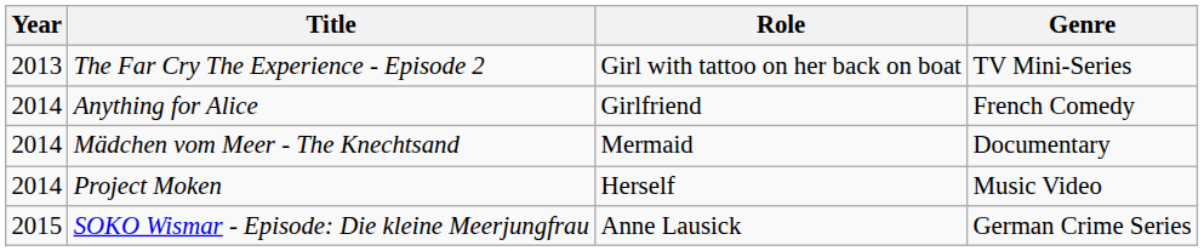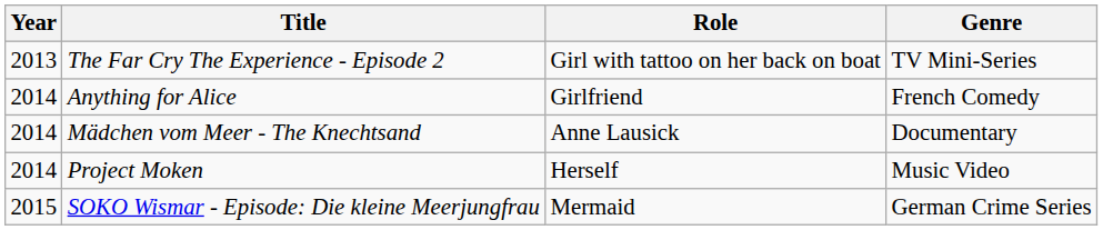 <table class="wikitable sortable">
 <tr>
 <th>Year</th>
 <th>Title</th>
 <th>Role</th>
 <th>Genre</th>
 </tr>
 <tr>
 <td>2013</td>
 <td><em>The Far Cry The Experience - Episode 2</em></td>
 <td>Girl with tattoo on her back on boat</td>
 <td>TV Mini-Series</td>
 </tr>
 <tr>
 <td>2014</td>
 <td><em>Anything for Alice</em></td>
 <td>Girlfriend</td>
 <td>French Comedy</td>
 </tr>
 <tr>
 <td>2014</td>
 <td><em>Mädchen vom Meer - The Knechtsand</em></td>
-<td>Mermaid</td>
+<td>Anne Lausick</td>
 <td>Documentary</td>
 </tr>
 <tr>
 <td>2014</td>
 <td><em>Project Moken</em></td>
 <td>Herself</td>
 <td>Music Video</td>
 </tr>
 <tr>
 <td>2015</td>
 <td><em><a href='#'>SOKO Wismar</a> - Episode: Die kleine Meerjungfrau</em></td>
-<td>Anne Lausick</td>
+<td>Mermaid</td>
 <td>German Crime Series</td>
 </tr>
 </table>
